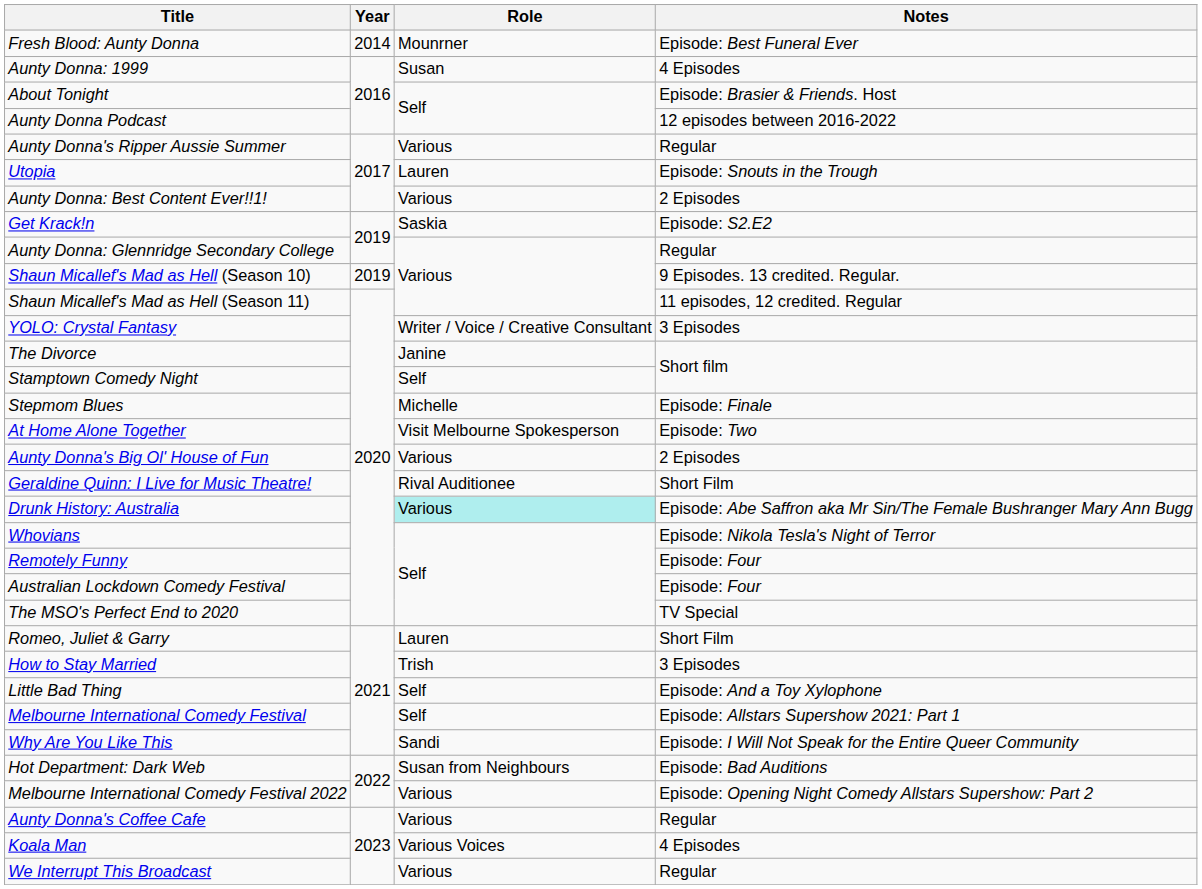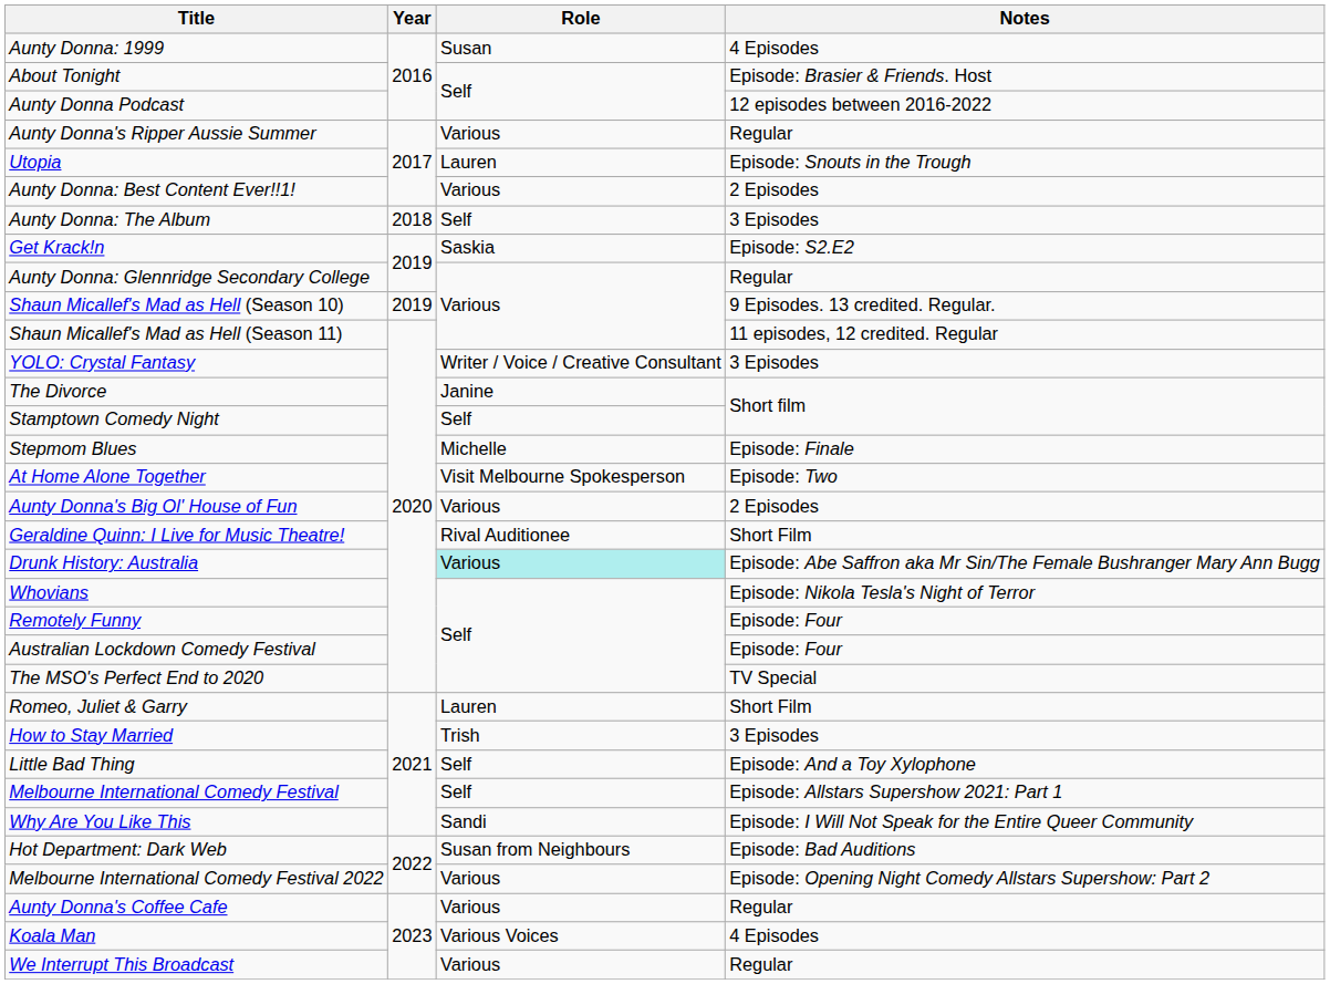 <table class="wikitable">
 <tr>
 <th>Title</th>
 <th>Year</th>
 <th>Role</th>
 <th>Notes</th>
-</tr>
-<tr>
-<td><em>Fresh Blood: Aunty Donna</em></td>
-<td>2014</td>
-<td>Mounrner</td>
-<td>Episode: <em>Best Funeral Ever</em></td>
 </tr>
 <tr>
 <td><em>Aunty Donna: 1999</em></td>
 <td rowspan="3">2016</td>
 <td>Susan</td>
 <td>4 Episodes</td>
 </tr>
 <tr>
 <td><em>About Tonight</em></td>
 <td rowspan="2">Self</td>
 <td>Episode: <em>Brasier & Friends</em>. Host</td>
 </tr>
 <tr>
 <td><em>Aunty Donna Podcast</em></td>
 <td>12 episodes between 2016-2022</td>
 </tr>
 <tr>
 <td><em>Aunty Donna's Ripper Aussie Summer</em></td>
 <td rowspan="3">2017</td>
 <td>Various</td>
 <td>Regular</td>
 </tr>
 <tr>
 <td><em><a href='#'>Utopia</a></em></td>
 <td>Lauren</td>
 <td>Episode: <em>Snouts in the Trough</em></td>
 </tr>
 <tr>
 <td><em>Aunty Donna: Best Content Ever!!1!</em></td>
 <td>Various</td>
 <td>2 Episodes</td>
+</tr>
+<tr>
+<td><em>Aunty Donna: The Album</em></td>
+<td>2018</td>
+<td>Self</td>
+<td>3 Episodes</td>
 </tr>
 <tr>
 <td><em><a href='#'>Get Krack!n</a></em></td>
 <td rowspan="2">2019</td>
 <td>Saskia</td>
 <td>Episode: <em>S2.E2</em></td>
 </tr>
 <tr>
 <td><em>Aunty Donna: Glennridge Secondary College</em></td>
 <td rowspan="3">Various</td>
 <td>Regular</td>
 </tr>
 <tr>
 <td><em><a href='#'>Shaun Micallef's Mad as Hell</a></em> (Season 10)</td>
 <td>2019</td>
 <td>9 Episodes. 13 credited. Regular.</td>
 </tr>
 <tr>
 <td><em>Shaun Micallef's Mad as Hell</em> (Season 11)</td>
 <td rowspan="13">2020</td>
 <td>11 episodes, 12 credited. Regular</td>
 </tr>
 <tr>
 <td><em><a href='#'>YOLO: Crystal Fantasy</a></em></td>
 <td>Writer / Voice / Creative Consultant</td>
 <td>3 Episodes</td>
 </tr>
 <tr>
 <td><em>The Divorce</em></td>
 <td>Janine</td>
 <td rowspan="2">Short film</td>
 </tr>
 <tr>
 <td><em>Stamptown Comedy Night</em></td>
 <td>Self</td>
 </tr>
 <tr>
 <td><em>Stepmom Blues</em></td>
 <td>Michelle</td>
 <td>Episode: <em>Finale</em></td>
 </tr>
 <tr>
 <td><em><a href='#'>At Home Alone Together</a></em></td>
 <td>Visit Melbourne Spokesperson</td>
 <td>Episode: <em>Two</em></td>
 </tr>
 <tr>
 <td><em><a href='#'>Aunty Donna's Big Ol' House of Fun</a></em></td>
 <td>Various</td>
 <td>2 Episodes</td>
 </tr>
 <tr>
 <td><em><a href='#'>Geraldine Quinn: I Live for Music Theatre!</a></em></td>
 <td>Rival Auditionee</td>
 <td>Short Film</td>
 </tr>
 <tr>
 <td><em><a href='#'>Drunk History: Australia</a></em></td>
 <td style="background: paleturquoise;">Various</td>
 <td>Episode: <em>Abe Saffron aka Mr Sin/The Female Bushranger Mary Ann Bugg</em></td>
 </tr>
 <tr>
 <td><em><a href='#'>Whovians</a></em></td>
 <td rowspan="4">Self</td>
 <td>Episode: <em>Nikola Tesla's Night of Terror</em></td>
 </tr>
 <tr>
 <td><em><a href='#'>Remotely Funny</a></em></td>
 <td>Episode: <em>Four</em></td>
 </tr>
 <tr>
 <td><em>Australian Lockdown Comedy Festival</em></td>
 <td>Episode: <em>Four</em></td>
 </tr>
 <tr>
 <td><em>The MSO's Perfect End to 2020</em></td>
 <td>TV Special</td>
 </tr>
 <tr>
 <td><em>Romeo, Juliet & Garry</em></td>
 <td rowspan="5">2021</td>
 <td>Lauren</td>
 <td>Short Film</td>
 </tr>
 <tr>
 <td><em><a href='#'>How to Stay Married</a></em></td>
 <td>Trish</td>
 <td>3 Episodes</td>
 </tr>
 <tr>
 <td><em>Little Bad Thing</em></td>
 <td>Self</td>
 <td>Episode: <em>And a Toy Xylophone</em></td>
 </tr>
 <tr>
 <td><em><a href='#'>Melbourne International Comedy Festival</a></em></td>
 <td>Self</td>
 <td>Episode: <em>Allstars Supershow 2021: Part 1</em></td>
 </tr>
 <tr>
 <td><em><a href='#'>Why Are You Like This</a></em></td>
 <td>Sandi</td>
 <td>Episode: <em>I Will Not Speak for the Entire Queer Community</em></td>
 </tr>
 <tr>
 <td><em>Hot Department: Dark Web</em></td>
 <td rowspan="2">2022</td>
 <td>Susan from Neighbours</td>
 <td>Episode: <em>Bad Auditions</em></td>
 </tr>
 <tr>
 <td><em>Melbourne International Comedy Festival 2022</em></td>
 <td>Various</td>
 <td>Episode: <em>Opening Night Comedy Allstars Supershow: Part 2</em></td>
 </tr>
 <tr>
 <td><em><a href='#'>Aunty Donna's Coffee Cafe</a></em></td>
 <td rowspan="3">2023</td>
 <td>Various</td>
 <td>Regular</td>
 </tr>
 <tr>
 <td><em><a href='#'>Koala Man</a></em></td>
 <td>Various Voices</td>
 <td>4 Episodes</td>
 </tr>
 <tr>
 <td><em><a href='#'>We Interrupt This Broadcast</a></em></td>
 <td>Various</td>
 <td>Regular</td>
 </tr>
 </table>
